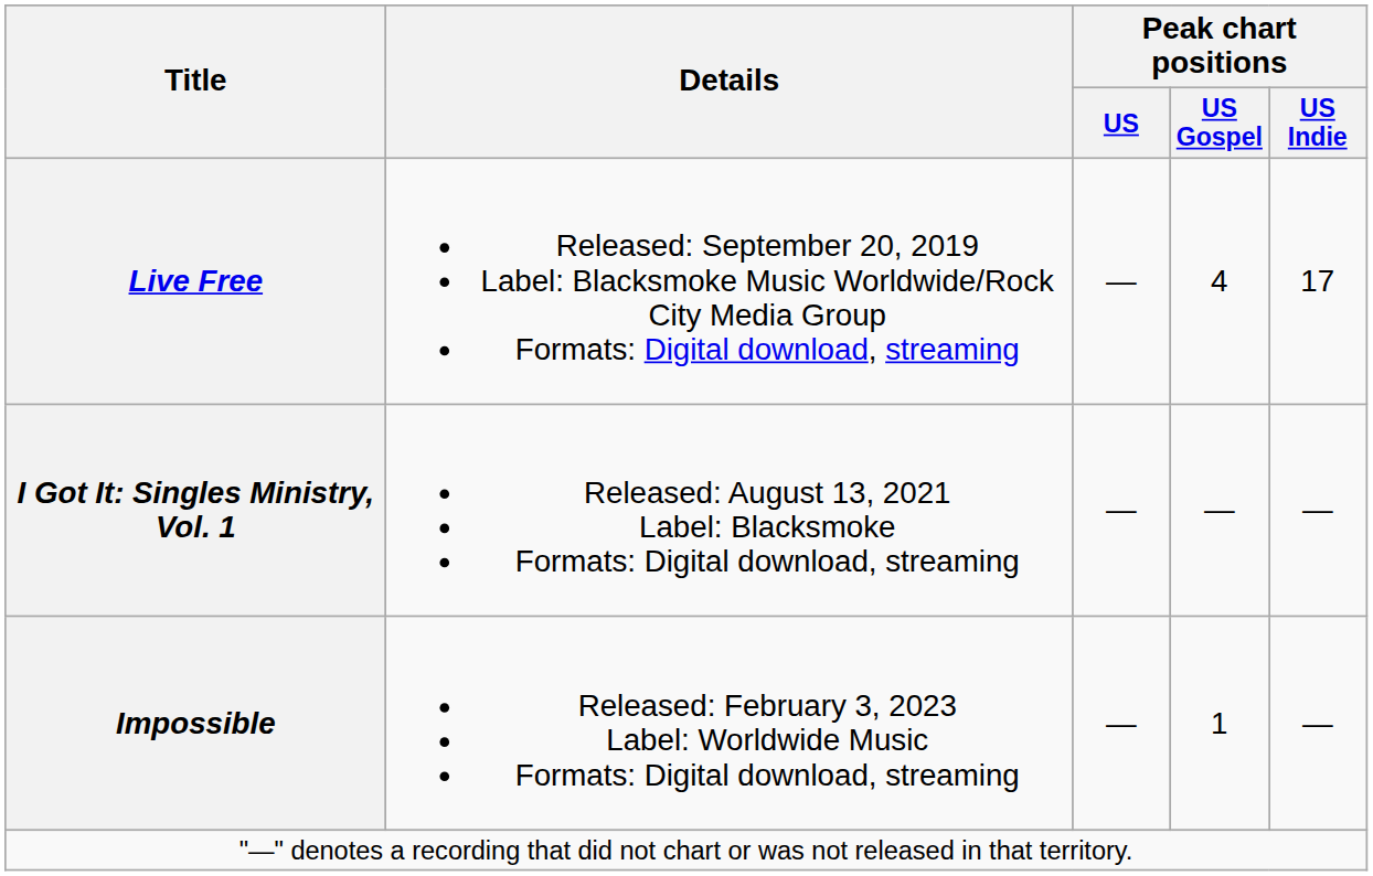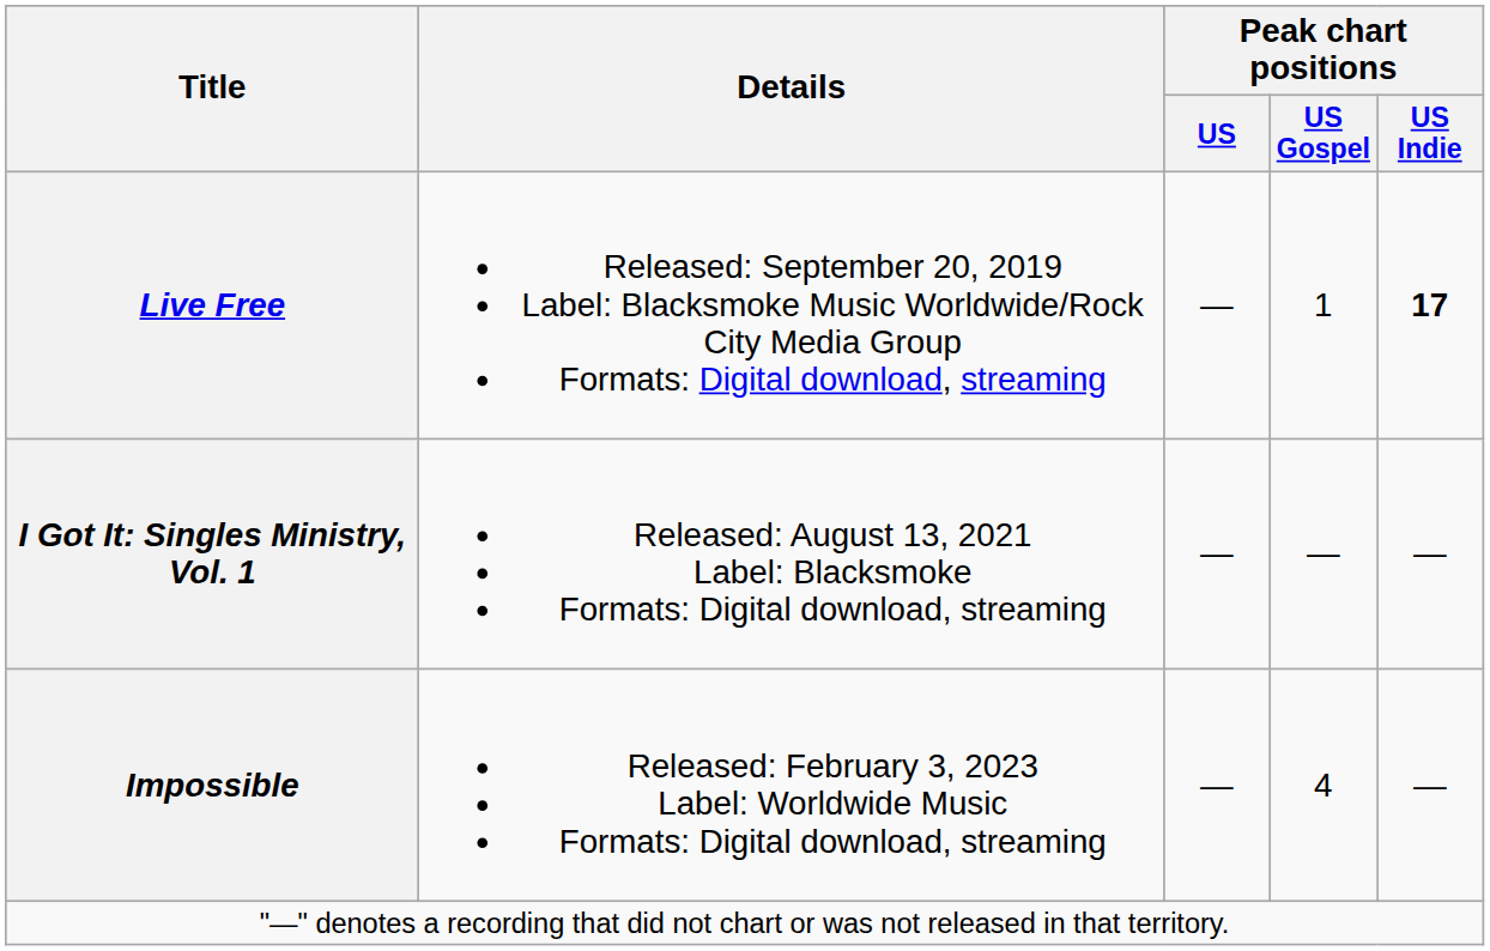 <table class="wikitable plainrowheaders" style="text-align:center;">
 <tr>
 <th rowspan="2" scope="col" style="width:12em;">Title</th>
 <th rowspan="2" scope="col" style="width:22em;">Details</th>
 <th colspan="3">Peak chart positions</th>
 </tr>
 <tr style="font-size:smaller;">
 <th scope="col" width="45"><a href='#'>US</a><br></th>
 <th scope="col" width="45"><a href='#'>US<br>Gospel</a><br></th>
 <th scope="col" width="45"><a href='#'>US<br>Indie</a><br></th>
 </tr>
 <tr>
 <th scope="row"><em><a href='#'>Live Free</a></em></th>
 <td><br><ul><li>Released: September 20, 2019</li><li>Label: Blacksmoke Music Worldwide/Rock City Media Group</li><li>Formats: <a href='#'>Digital download</a>, <a href='#'>streaming</a></li></ul></td>
 <td>—</td>
-<td>4</td>
-<td>17</td>
+<td>1</td>
+<td><strong>17</strong></td>
 </tr>
 <tr>
 <th scope="row"><em>I Got It: Singles Ministry, Vol. 1</em></th>
 <td><br><ul><li>Released: August 13, 2021</li><li>Label: Blacksmoke</li><li>Formats: Digital download, streaming</li></ul></td>
 <td>—</td>
 <td>—</td>
 <td>—</td>
 </tr>
 <tr>
 <th scope="row"><em>Impossible</em></th>
 <td><br><ul><li>Released: February 3, 2023</li><li>Label: Worldwide Music</li><li>Formats: Digital download, streaming</li></ul></td>
 <td>—</td>
-<td>1</td>
+<td>4</td>
 <td>—</td>
 </tr>
 <tr>
 <td colspan="15" style="font-size:85%">"—" denotes a recording that did not chart or was not released in that territory.</td>
 </tr>
 </table>
